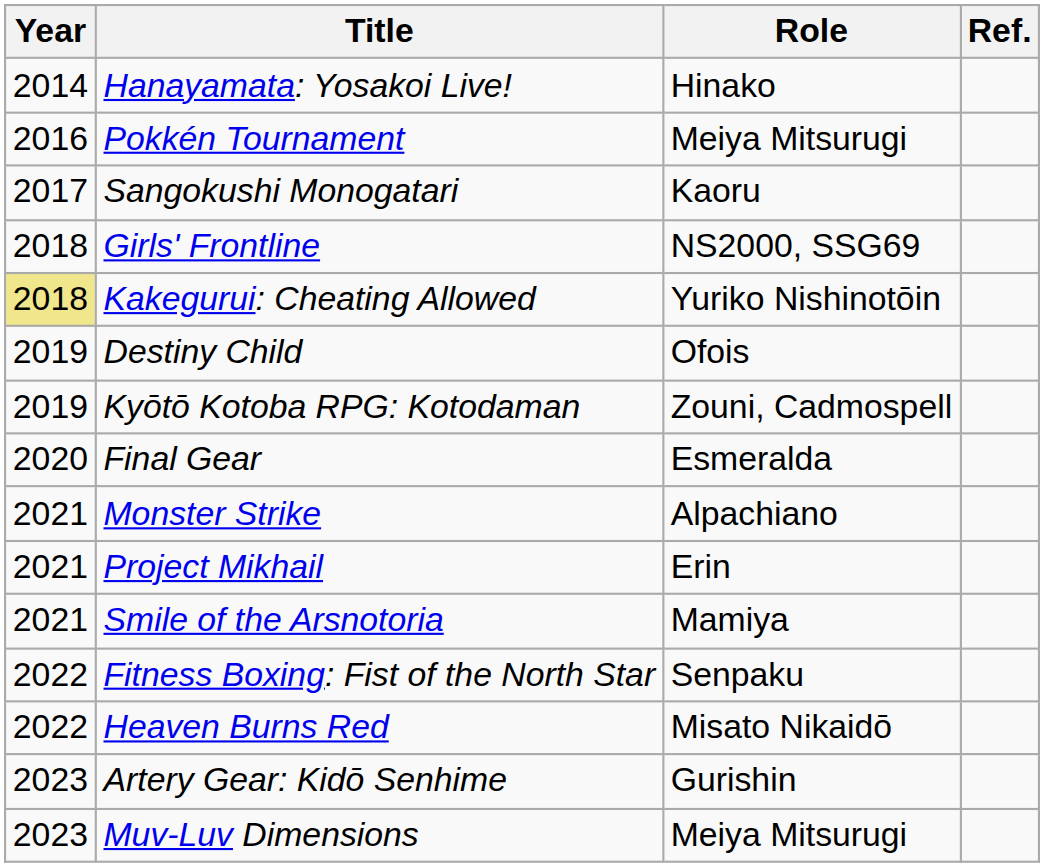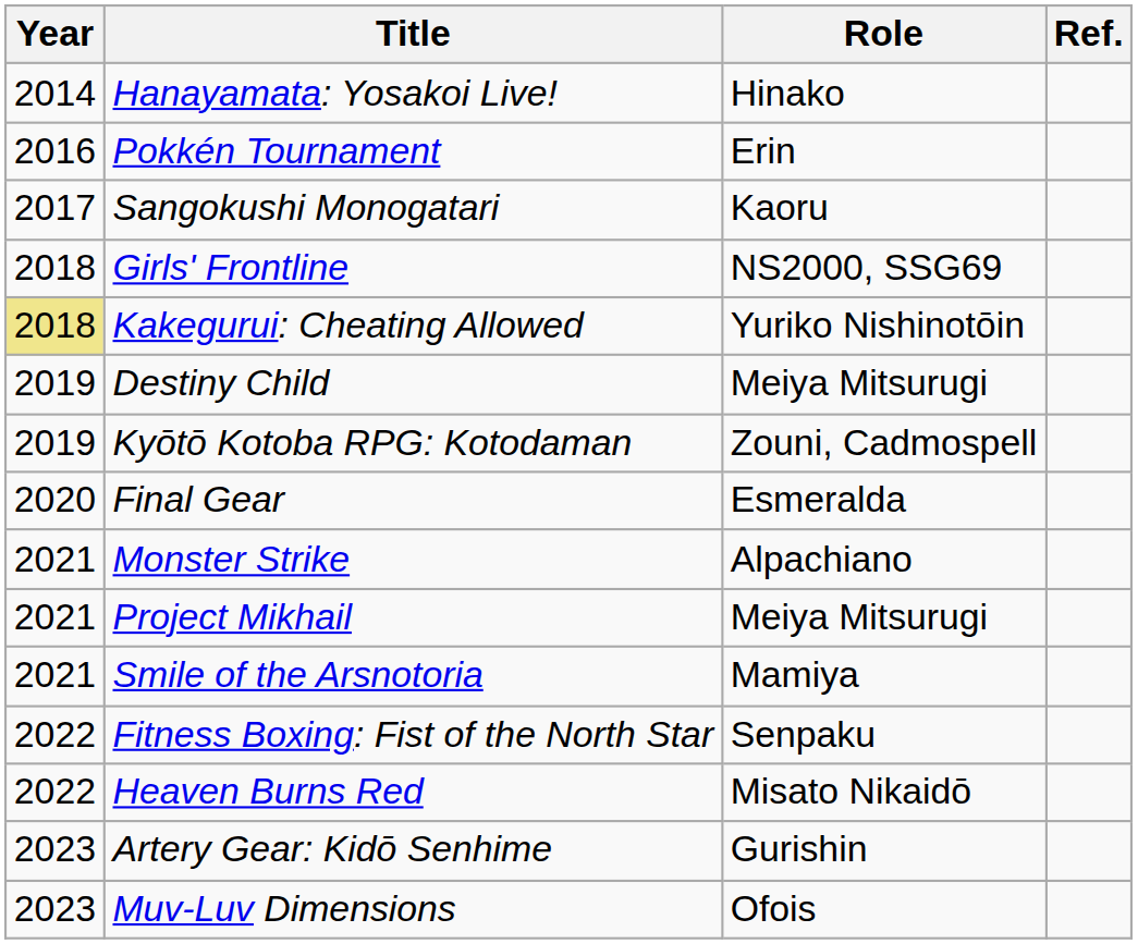 <table class="wikitable sortable plainrowheaders">
 <tr>
 <th scope="col">Year</th>
 <th scope="col">Title</th>
 <th scope="col">Role</th>
 <th scope="col" class="unsortable">Ref.</th>
 </tr>
 <tr>
 <td>2014</td>
 <td><em><a href='#'>Hanayamata</a>: Yosakoi Live!</em></td>
 <td>Hinako</td>
 <td></td>
 </tr>
 <tr>
 <td>2016</td>
 <td><em><a href='#'>Pokkén Tournament</a></em></td>
-<td>Meiya Mitsurugi</td>
+<td>Erin</td>
 <td></td>
 </tr>
 <tr>
 <td>2017</td>
 <td><em>Sangokushi Monogatari</em></td>
 <td>Kaoru</td>
 <td></td>
 </tr>
 <tr>
 <td>2018</td>
 <td><em><a href='#'>Girls' Frontline</a></em></td>
 <td>NS2000, SSG69</td>
 <td></td>
 </tr>
 <tr>
 <td style="background: khaki;">2018</td>
 <td><em><a href='#'>Kakegurui</a>: Cheating Allowed</em></td>
 <td>Yuriko Nishinotōin</td>
 <td></td>
 </tr>
 <tr>
 <td>2019</td>
 <td><em>Destiny Child</em></td>
-<td>Ofois</td>
+<td>Meiya Mitsurugi</td>
 <td></td>
 </tr>
 <tr>
 <td>2019</td>
 <td><em>Kyōtō Kotoba RPG: Kotodaman</em></td>
 <td>Zouni, Cadmospell</td>
 <td></td>
 </tr>
 <tr>
 <td>2020</td>
 <td><em>Final Gear</em></td>
 <td>Esmeralda</td>
 <td></td>
 </tr>
 <tr>
 <td>2021</td>
 <td><em><a href='#'>Monster Strike</a></em></td>
 <td>Alpachiano</td>
 <td></td>
 </tr>
 <tr>
 <td>2021</td>
 <td><em><a href='#'>Project Mikhail</a></em></td>
-<td>Erin</td>
+<td>Meiya Mitsurugi</td>
 <td></td>
 </tr>
 <tr>
 <td>2021</td>
 <td><em><a href='#'>Smile of the Arsnotoria</a></em></td>
 <td>Mamiya</td>
 <td></td>
 </tr>
 <tr>
 <td>2022</td>
 <td><em><a href='#'>Fitness Boxing</a>: Fist of the North Star</em></td>
 <td>Senpaku</td>
 <td></td>
 </tr>
 <tr>
 <td>2022</td>
 <td><em><a href='#'>Heaven Burns Red</a></em></td>
 <td>Misato Nikaidō</td>
 <td></td>
 </tr>
 <tr>
 <td>2023</td>
 <td><em>Artery Gear: Kidō Senhime</em></td>
 <td>Gurishin</td>
 <td></td>
 </tr>
 <tr>
 <td>2023</td>
 <td><em><a href='#'>Muv-Luv</a> Dimensions</em></td>
-<td>Meiya Mitsurugi</td>
+<td>Ofois</td>
 <td></td>
 </tr>
 </table>
